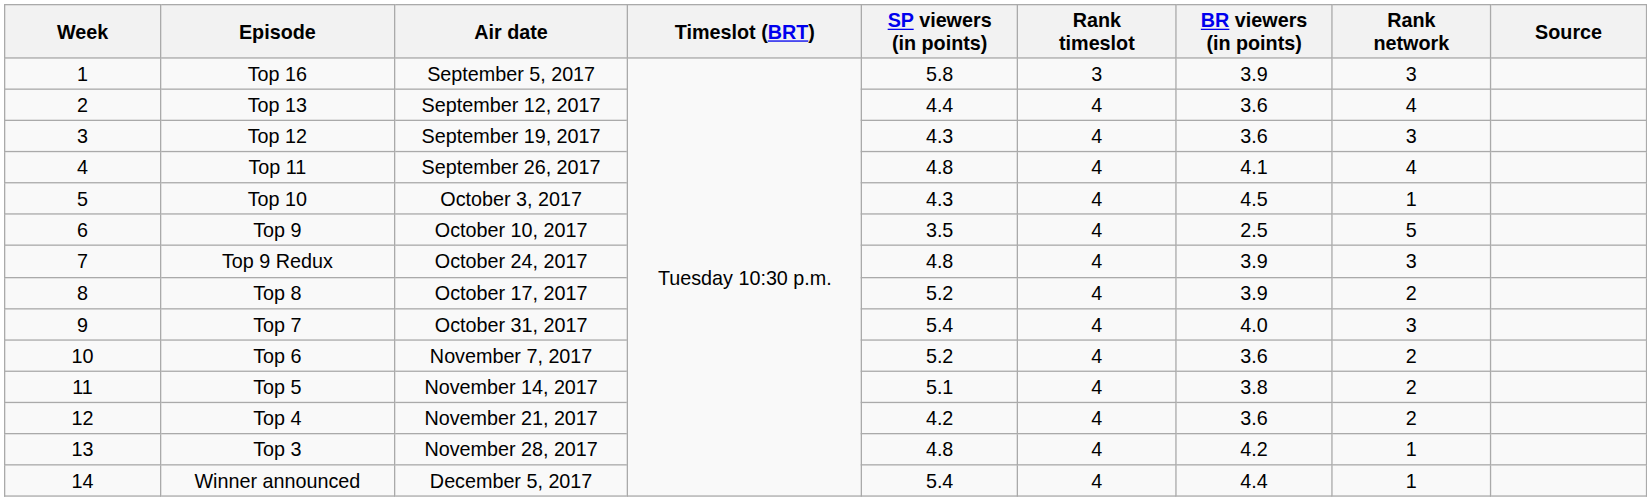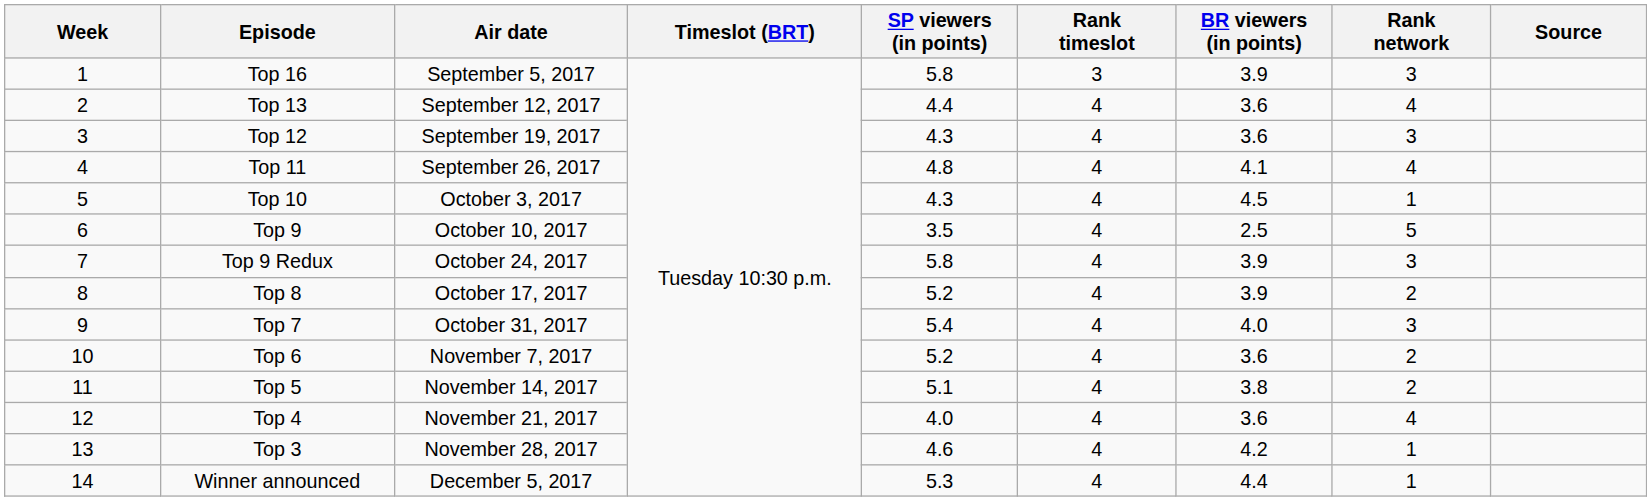 <table class="wikitable sortable" style="text-align:center; font-size:95%; width: 100%">
 <tr>
 <th width="05.0%">Week</th>
 <th width="07.5%">Episode</th>
 <th width="07.5%">Air date</th>
 <th width="07.5%">Timeslot (<a href='#'>BRT</a>)</th>
 <th width="05.0%"><a href='#'>SP</a> viewers<br>(in points)</th>
 <th width="05.0%">Rank<br>timeslot</th>
 <th width="05.0%"><a href='#'>BR</a> viewers<br>(in points)</th>
 <th width="05.0%">Rank<br>network</th>
 <th width="05.0%">Source</th>
 </tr>
 <tr>
 <td>1</td>
 <td>Top 16</td>
 <td>September 5, 2017</td>
 <td rowspan=14>Tuesday 10:30 p.m.</td>
 <td>5.8</td>
 <td>3</td>
 <td>3.9</td>
 <td>3</td>
 <td></td>
 </tr>
 <tr>
 <td>2</td>
 <td>Top 13</td>
 <td>September 12, 2017</td>
 <td>4.4</td>
 <td>4</td>
 <td>3.6</td>
 <td>4</td>
 <td></td>
 </tr>
 <tr>
 <td>3</td>
 <td>Top 12</td>
 <td>September 19, 2017</td>
 <td>4.3</td>
 <td>4</td>
 <td>3.6</td>
 <td>3</td>
 <td></td>
 </tr>
 <tr>
 <td>4</td>
 <td>Top 11</td>
 <td>September 26, 2017</td>
 <td>4.8</td>
 <td>4</td>
 <td>4.1</td>
 <td>4</td>
 <td></td>
 </tr>
 <tr>
 <td>5</td>
 <td>Top 10</td>
 <td>October 3, 2017</td>
 <td>4.3</td>
 <td>4</td>
 <td>4.5</td>
 <td>1</td>
 <td></td>
 </tr>
 <tr>
 <td>6</td>
 <td>Top 9</td>
 <td>October 10, 2017</td>
 <td>3.5</td>
 <td>4</td>
 <td>2.5</td>
 <td>5</td>
 <td></td>
 </tr>
 <tr>
 <td>7</td>
 <td>Top 9 Redux</td>
 <td>October 24, 2017</td>
-<td>4.8</td>
+<td>5.8</td>
 <td>4</td>
 <td>3.9</td>
 <td>3</td>
 <td></td>
 </tr>
 <tr>
 <td>8</td>
 <td>Top 8</td>
 <td>October 17, 2017</td>
 <td>5.2</td>
 <td>4</td>
 <td>3.9</td>
 <td>2</td>
 <td></td>
 </tr>
 <tr>
 <td>9</td>
 <td>Top 7</td>
 <td>October 31, 2017</td>
 <td>5.4</td>
 <td>4</td>
 <td>4.0</td>
 <td>3</td>
 <td></td>
 </tr>
 <tr>
 <td>10</td>
 <td>Top 6</td>
 <td>November 7, 2017</td>
 <td>5.2</td>
 <td>4</td>
 <td>3.6</td>
 <td>2</td>
 <td></td>
 </tr>
 <tr>
 <td>11</td>
 <td>Top 5</td>
 <td>November 14, 2017</td>
 <td>5.1</td>
 <td>4</td>
 <td>3.8</td>
 <td>2</td>
 <td></td>
 </tr>
 <tr>
 <td>12</td>
 <td>Top 4</td>
 <td>November 21, 2017</td>
-<td>4.2</td>
+<td>4.0</td>
 <td>4</td>
 <td>3.6</td>
-<td>2</td>
+<td>4</td>
 <td></td>
 </tr>
 <tr>
 <td>13</td>
 <td>Top 3</td>
 <td>November 28, 2017</td>
-<td>4.8</td>
+<td>4.6</td>
 <td>4</td>
 <td>4.2</td>
 <td>1</td>
 <td></td>
 </tr>
 <tr>
 <td>14</td>
 <td>Winner announced</td>
 <td>December 5, 2017</td>
-<td>5.4</td>
+<td>5.3</td>
 <td>4</td>
 <td>4.4</td>
 <td>1</td>
 <td></td>
 </tr>
 </table>
